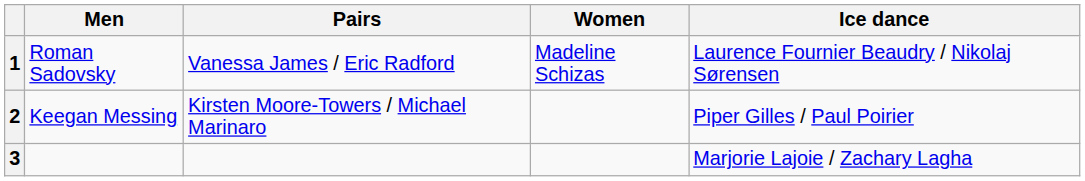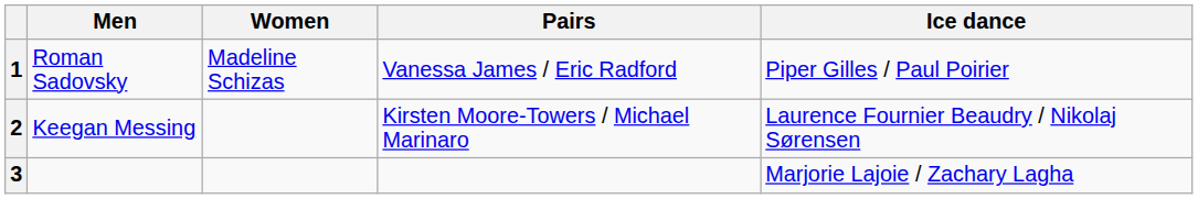 <table class="wikitable">
 <tr>
 <th></th>
 <th>Men</th>
+<th>Women</th>
 <th>Pairs</th>
-<th>Women</th>
 <th>Ice dance</th>
 </tr>
 <tr>
 <th>1</th>
 <td><a href='#'>Roman Sadovsky</a></td>
+<td><a href='#'>Madeline Schizas</a></td>
 <td><a href='#'>Vanessa James</a> / <a href='#'>Eric Radford</a></td>
-<td><a href='#'>Madeline Schizas</a></td>
-<td><a href='#'>Laurence Fournier Beaudry</a> / <a href='#'>Nikolaj Sørensen</a></td>
+<td><a href='#'>Piper Gilles</a> / <a href='#'>Paul Poirier</a></td>
 </tr>
 <tr>
 <th>2</th>
 <td><a href='#'>Keegan Messing</a></td>
+<td></td>
 <td><a href='#'>Kirsten Moore-Towers</a> / <a href='#'>Michael Marinaro</a></td>
-<td></td>
-<td><a href='#'>Piper Gilles</a> / <a href='#'>Paul Poirier</a></td>
+<td><a href='#'>Laurence Fournier Beaudry</a> / <a href='#'>Nikolaj Sørensen</a></td>
 </tr>
 <tr>
 <th>3</th>
 <td></td>
 <td></td>
 <td></td>
 <td><a href='#'>Marjorie Lajoie</a> / <a href='#'>Zachary Lagha</a></td>
 </tr>
 </table>
